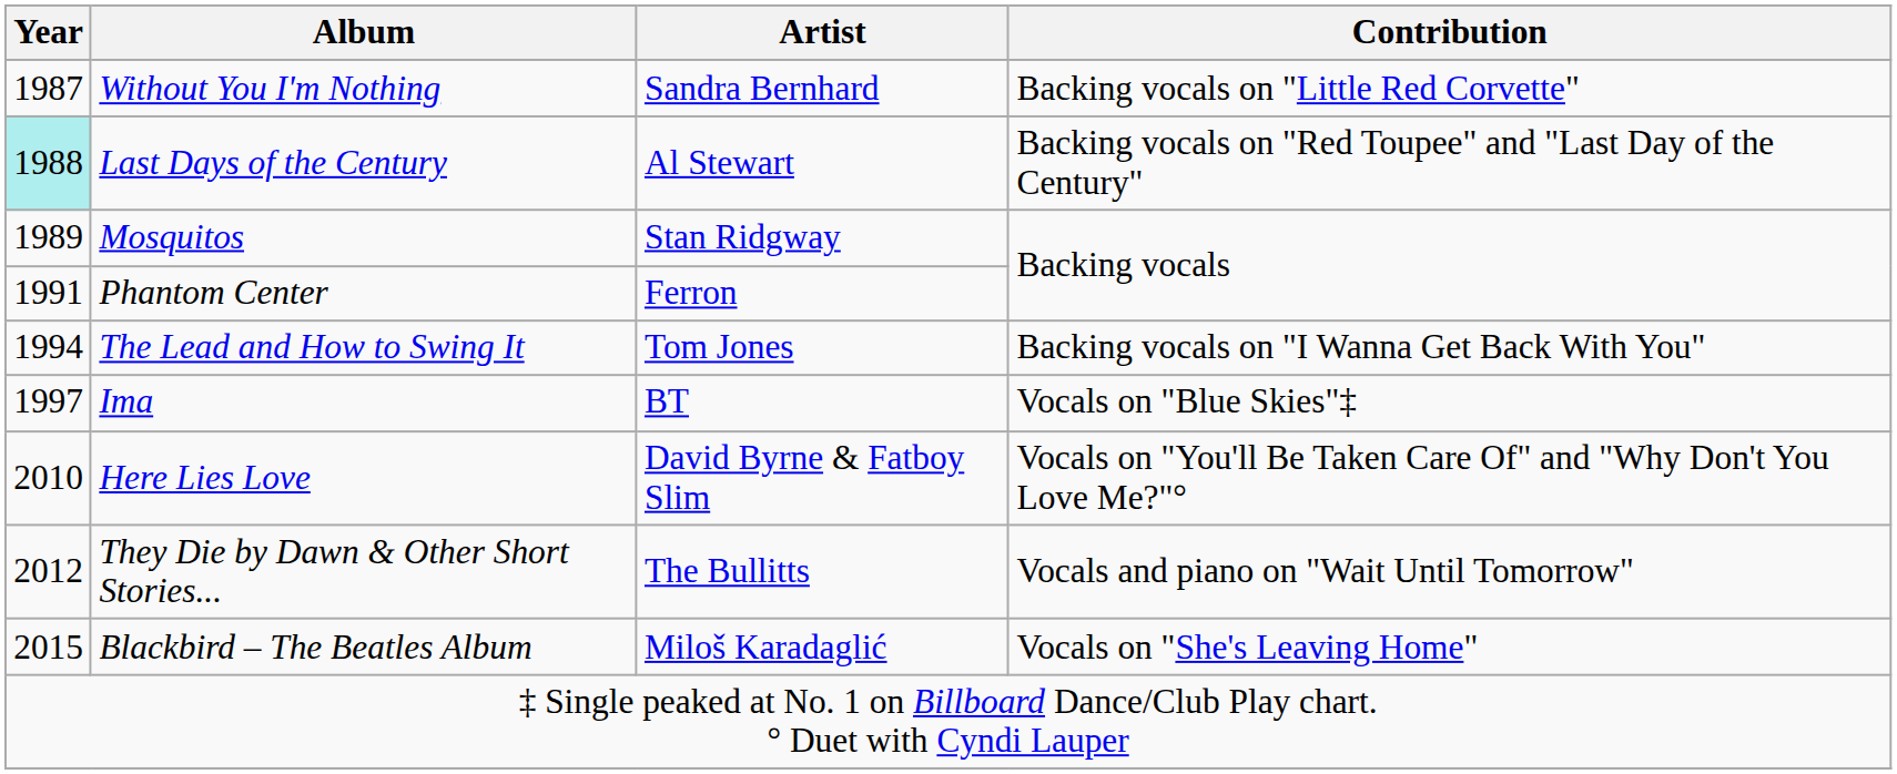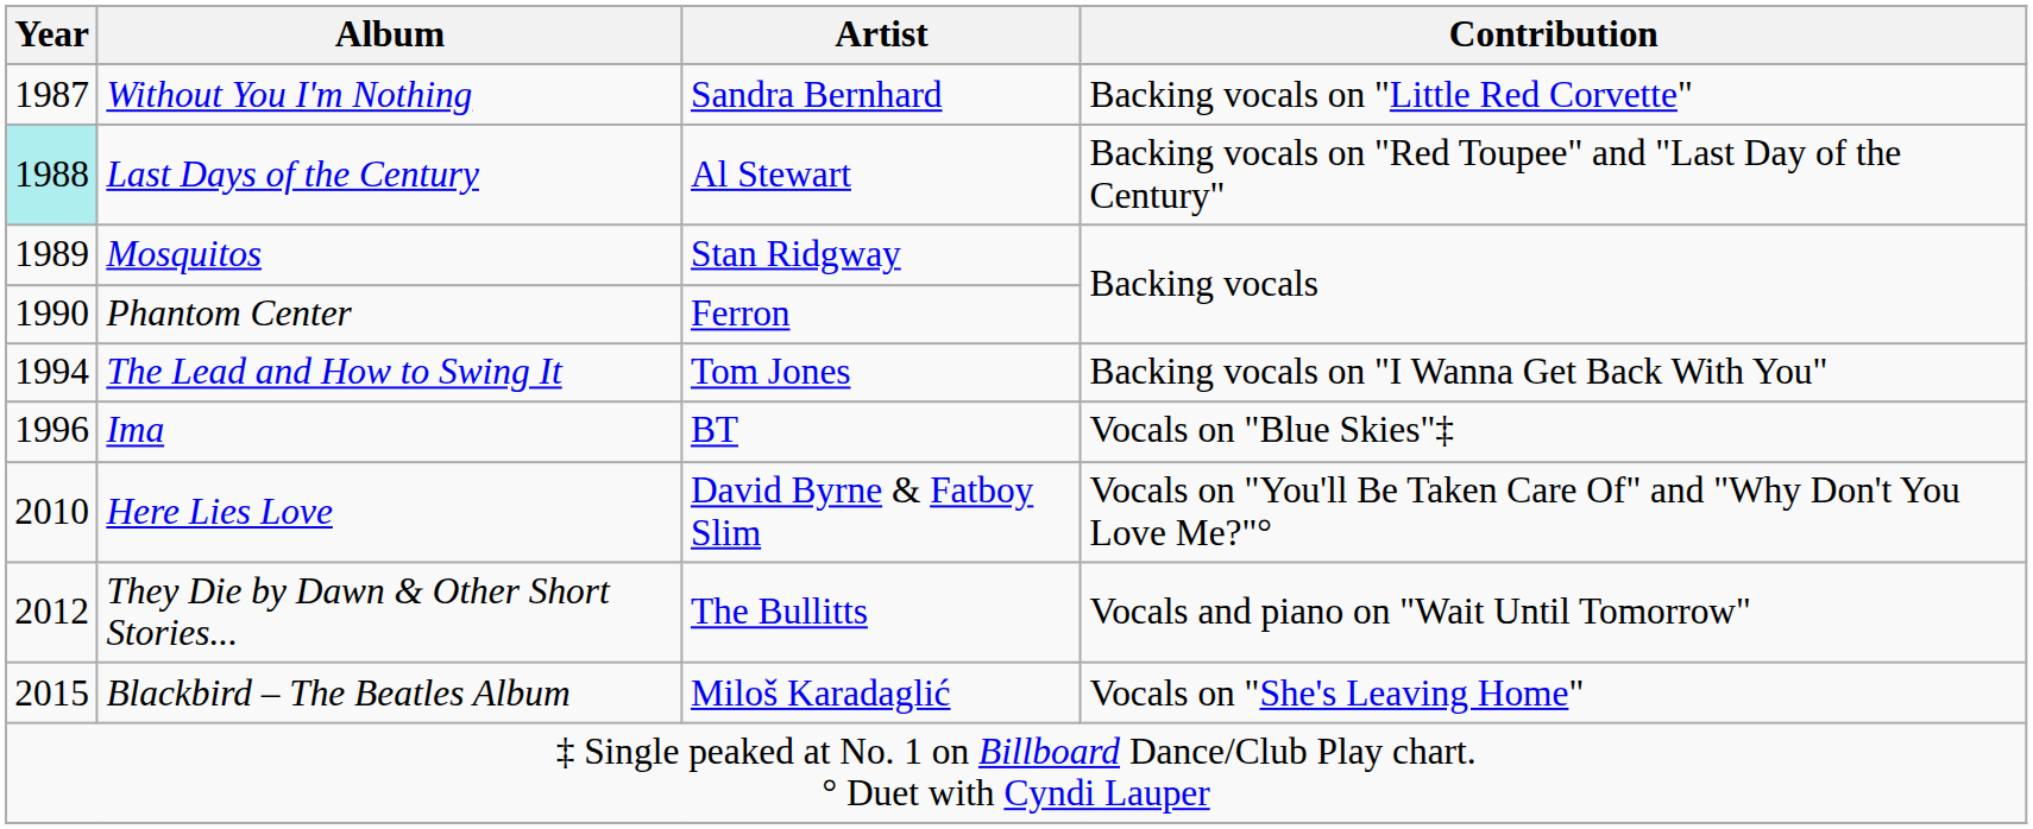 <table class="wikitable" style="text-align:center">
 <tr>
 <th style="vertical-align:bottom">Year</th>
 <th style="vertical-align:bottom">Album</th>
 <th style="vertical-align:bottom">Artist</th>
 <th style="vertical-align:bottom">Contribution</th>
 </tr>
 <tr>
 <td>1987</td>
 <td style="text-align: left"><em><a href='#'>Without You I'm Nothing</a></em></td>
 <td style="text-align: left"><a href='#'>Sandra Bernhard</a></td>
 <td style="text-align: left">Backing vocals on "<a href='#'>Little Red Corvette</a>"</td>
 </tr>
 <tr>
 <td style="background: paleturquoise;">1988</td>
 <td style="text-align: left"><em><a href='#'>Last Days of the Century</a></em></td>
 <td style="text-align: left"><a href='#'>Al Stewart</a></td>
 <td style="text-align: left">Backing vocals on "Red Toupee" and "Last Day of the Century"</td>
 </tr>
 <tr>
 <td>1989</td>
 <td style="text-align: left"><em><a href='#'>Mosquitos</a></em></td>
 <td style="text-align: left"><a href='#'>Stan Ridgway</a></td>
 <td style="text-align: left" rowspan="2">Backing vocals</td>
 </tr>
 <tr>
-<td>1991</td>
+<td>1990</td>
 <td style="text-align: left"><em>Phantom Center</em></td>
 <td style="text-align: left"><a href='#'>Ferron</a></td>
 </tr>
 <tr>
 <td>1994</td>
 <td style="text-align: left"><em><a href='#'>The Lead and How to Swing It</a></em></td>
 <td style="text-align: left"><a href='#'>Tom Jones</a></td>
 <td style="text-align: left">Backing vocals on "I Wanna Get Back With You"</td>
 </tr>
 <tr>
-<td>1997</td>
+<td>1996</td>
 <td style="text-align: left"><em><a href='#'>Ima</a></em></td>
 <td style="text-align: left"><a href='#'>BT</a></td>
 <td style="text-align: left">Vocals on "Blue Skies"‡</td>
 </tr>
 <tr>
 <td>2010</td>
 <td style="text-align: left"><em><a href='#'>Here Lies Love</a></em></td>
 <td style="text-align: left"><a href='#'>David Byrne</a> & <a href='#'>Fatboy Slim</a></td>
 <td style="text-align: left">Vocals on "You'll Be Taken Care Of" and "Why Don't You Love Me?"°</td>
 </tr>
 <tr>
 <td>2012</td>
 <td style="text-align: left"><em>They Die by Dawn & Other Short Stories...</em></td>
 <td style="text-align: left"><a href='#'>The Bullitts</a></td>
 <td style="text-align: left">Vocals and piano on "Wait Until Tomorrow"</td>
 </tr>
 <tr>
 <td>2015</td>
 <td style="text-align: left"><em>Blackbird – The Beatles Album</em></td>
 <td style="text-align: left"><a href='#'>Miloš Karadaglić</a></td>
 <td style="text-align: left">Vocals on "<a href='#'>She's Leaving Home</a>"</td>
 </tr>
 <tr>
 <td style="text-align: center" colspan="16" style="font-size: 8pt">‡ Single peaked at No. 1 on <em><a href='#'>Billboard</a></em> Dance/Club Play chart.<br>° Duet with <a href='#'>Cyndi Lauper</a></td>
 </tr>
 <tr>
 </tr>
 </table>
